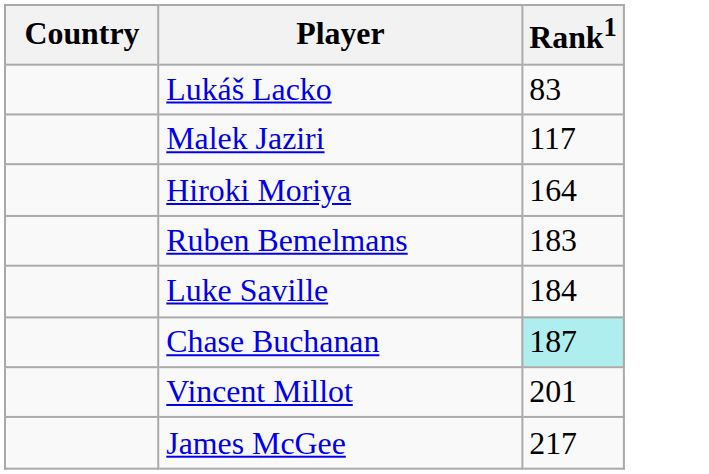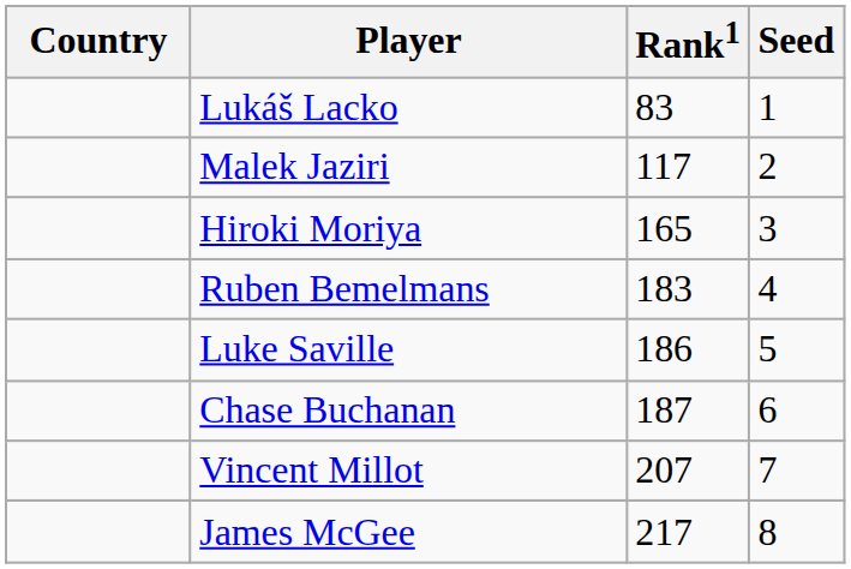 <table class="sortable wikitable">
 <tr>
 <th style="width:70px;">Country</th>
 <th style="width:175px;">Player</th>
 <th>Rank<sup>1</sup></th>
+<th>Seed</th>
 </tr>
 <tr>
 <td></td>
 <td><a href='#'>Lukáš Lacko</a></td>
 <td>83</td>
+<td>1</td>
 </tr>
 <tr>
 <td></td>
 <td><a href='#'>Malek Jaziri</a></td>
 <td>117</td>
+<td>2</td>
 </tr>
 <tr>
 <td></td>
 <td><a href='#'>Hiroki Moriya</a></td>
-<td>164</td>
+<td>165</td>
+<td>3</td>
 </tr>
 <tr>
 <td></td>
 <td><a href='#'>Ruben Bemelmans</a></td>
 <td>183</td>
+<td>4</td>
 </tr>
 <tr>
 <td></td>
 <td><a href='#'>Luke Saville</a></td>
-<td>184</td>
+<td>186</td>
+<td>5</td>
 </tr>
 <tr>
 <td></td>
 <td><a href='#'>Chase Buchanan</a></td>
-<td style="background: paleturquoise;">187</td>
+<td>187</td>
+<td>6</td>
 </tr>
 <tr>
 <td></td>
 <td><a href='#'>Vincent Millot</a></td>
-<td>201</td>
+<td>207</td>
+<td>7</td>
 </tr>
 <tr>
 <td></td>
 <td><a href='#'>James McGee</a></td>
 <td>217</td>
+<td>8</td>
 </tr>
 </table>
